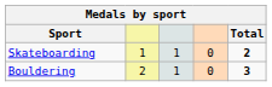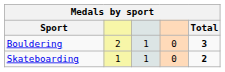 <table class="wikitable" style="font-size:90%; text-align:center;">
 <tr>
 <th colspan="5">Medals by sport</th>
 </tr>
 <tr>
 <th width="120">Sport</th>
 <th scope="col" width="30" style="background:#F7F6A8;"></th>
 <th scope="col" width="30" style="background:#DCE5E5;"></th>
 <th scope="col" width="30" style="background:#FFDAB9;"></th>
 <th width="30">Total</th>
 </tr>
 <tr>
+<td align="left"><a href='#'>Bouldering</a></td>
+<td style="background:#F7F6A8;">2</td>
+<td style="background:#DCE5E5;">1</td>
+<td style="background:#FFDAB9;">0</td>
+<td><strong>3</strong></td>
+</tr>
+<tr>
 <td align="left"><a href='#'>Skateboarding</a></td>
 <td style="background:#F7F6A8;">1</td>
 <td style="background:#DCE5E5;">1</td>
 <td style="background:#FFDAB9;">0</td>
 <td><strong>2</strong></td>
 </tr>
-<tr>
-<td align="left"><a href='#'>Bouldering</a></td>
-<td style="background:#F7F6A8;">2</td>
-<td style="background:#DCE5E5;">1</td>
-<td style="background:#FFDAB9;">0</td>
-<td><strong>3</strong></td>
-</tr>
 </table>
